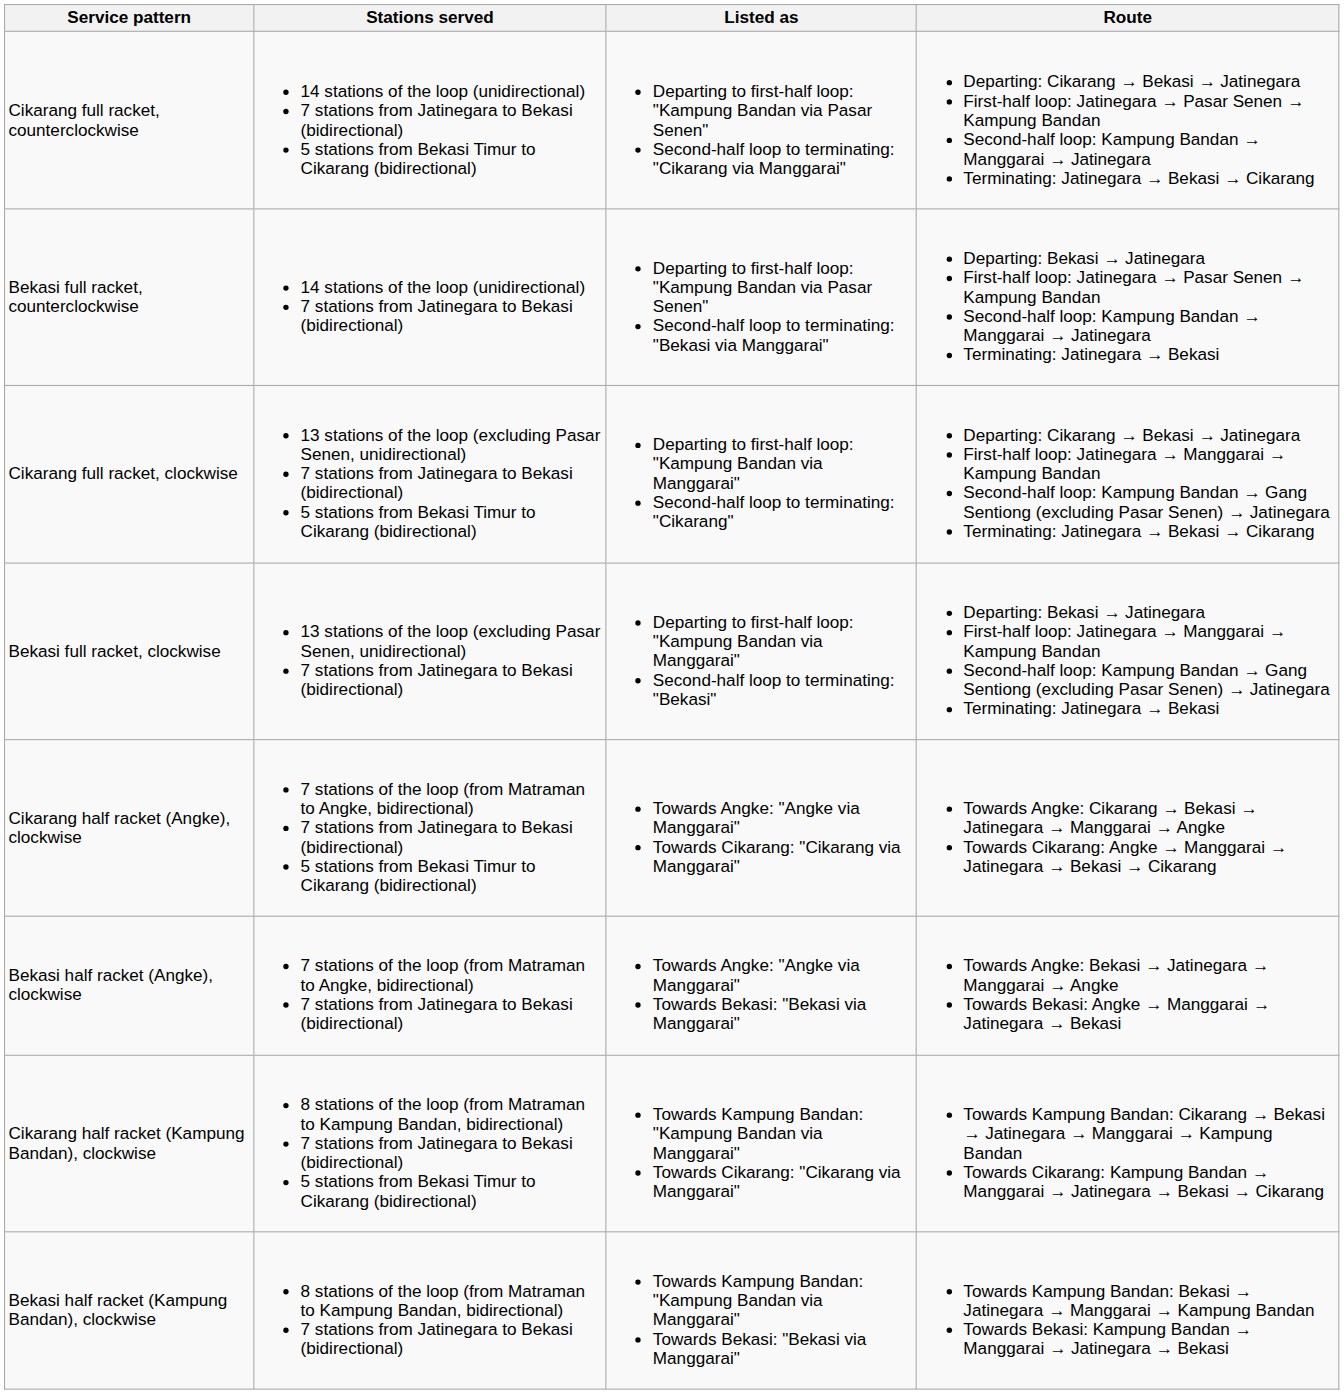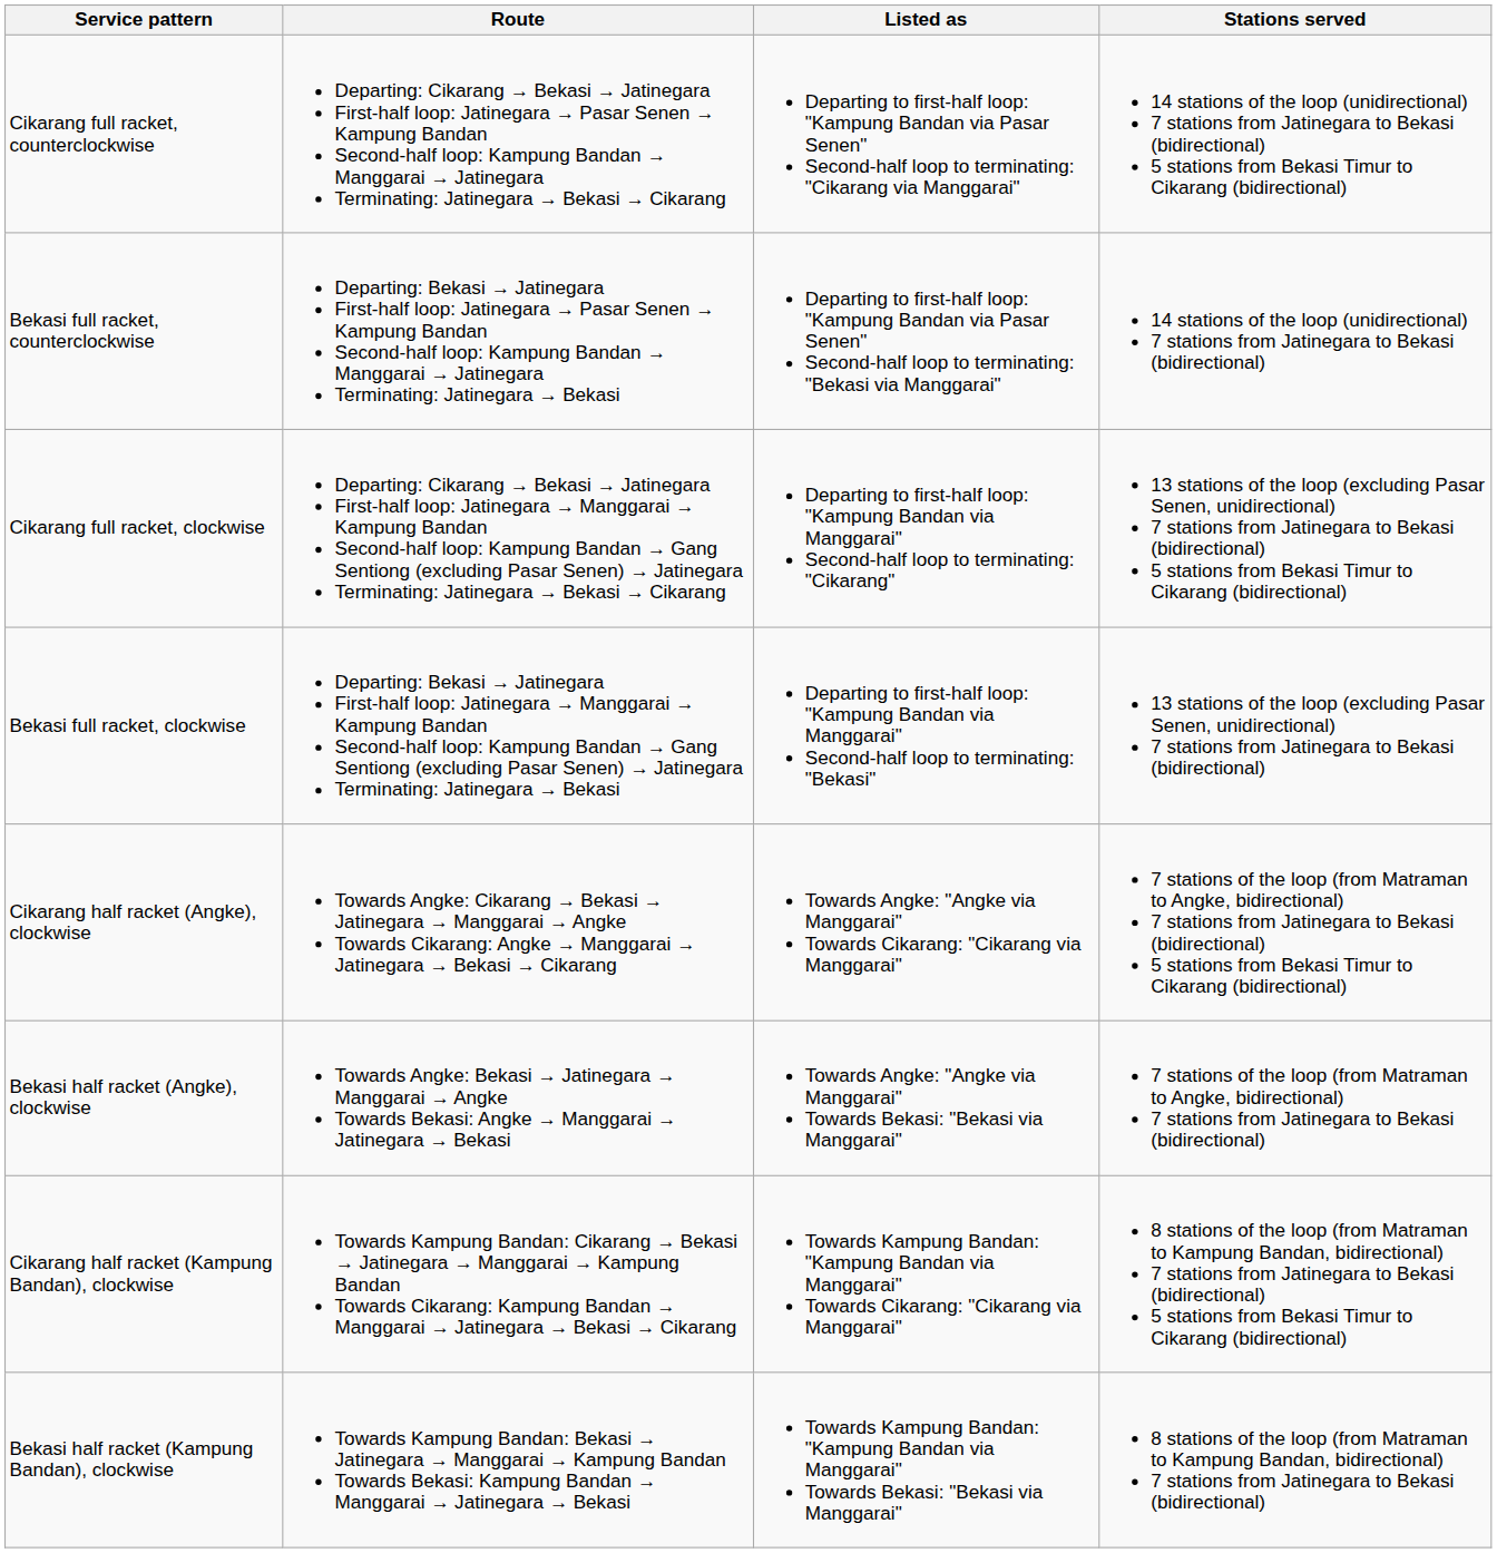 <table class="wikitable">
 <tr>
 <th>Service pattern</th>
+<th>Route</th>
+<th>Listed as</th>
 <th>Stations served</th>
-<th>Listed as</th>
-<th>Route</th>
 </tr>
 <tr>
 <td>Cikarang full racket, counterclockwise</td>
+<td><br><ul><li>Departing: Cikarang → Bekasi → Jatinegara</li><li>First-half loop: Jatinegara → Pasar Senen → Kampung Bandan</li><li>Second-half loop: Kampung Bandan → Manggarai → Jatinegara</li><li>Terminating: Jatinegara → Bekasi → Cikarang</li></ul></td>
+<td><br><ul><li>Departing to first-half loop: "Kampung Bandan via Pasar Senen"</li><li>Second-half loop to terminating: "Cikarang via Manggarai"</li></ul></td>
 <td><br><ul><li>14 stations of the loop (unidirectional)</li><li>7 stations from Jatinegara to Bekasi (bidirectional)</li><li>5 stations from Bekasi Timur to Cikarang (bidirectional)</li></ul></td>
-<td><br><ul><li>Departing to first-half loop: "Kampung Bandan via Pasar Senen"</li><li>Second-half loop to terminating: "Cikarang via Manggarai"</li></ul></td>
-<td><br><ul><li>Departing: Cikarang → Bekasi → Jatinegara</li><li>First-half loop: Jatinegara → Pasar Senen → Kampung Bandan</li><li>Second-half loop: Kampung Bandan → Manggarai → Jatinegara</li><li>Terminating: Jatinegara → Bekasi → Cikarang</li></ul></td>
 </tr>
 <tr>
 <td>Bekasi full racket, counterclockwise</td>
+<td><br><ul><li>Departing: Bekasi → Jatinegara</li><li>First-half loop: Jatinegara → Pasar Senen → Kampung Bandan</li><li>Second-half loop: Kampung Bandan → Manggarai → Jatinegara</li><li>Terminating: Jatinegara → Bekasi</li></ul></td>
+<td><br><ul><li>Departing to first-half loop: "Kampung Bandan via Pasar Senen"</li><li>Second-half loop to terminating: "Bekasi via Manggarai"</li></ul></td>
 <td><br><ul><li>14 stations of the loop (unidirectional)</li><li>7 stations from Jatinegara to Bekasi (bidirectional)</li></ul></td>
-<td><br><ul><li>Departing to first-half loop: "Kampung Bandan via Pasar Senen"</li><li>Second-half loop to terminating: "Bekasi via Manggarai"</li></ul></td>
-<td><br><ul><li>Departing: Bekasi → Jatinegara</li><li>First-half loop: Jatinegara → Pasar Senen → Kampung Bandan</li><li>Second-half loop: Kampung Bandan → Manggarai → Jatinegara</li><li>Terminating: Jatinegara → Bekasi</li></ul></td>
 </tr>
 <tr>
 <td>Cikarang full racket, clockwise</td>
+<td><br><ul><li>Departing: Cikarang → Bekasi → Jatinegara</li><li>First-half loop: Jatinegara → Manggarai → Kampung Bandan</li><li>Second-half loop: Kampung Bandan → Gang Sentiong (excluding Pasar Senen) → Jatinegara</li><li>Terminating: Jatinegara → Bekasi → Cikarang</li></ul></td>
+<td><br><ul><li>Departing to first-half loop: "Kampung Bandan via Manggarai"</li><li>Second-half loop to terminating: "Cikarang"</li></ul></td>
 <td><br><ul><li>13 stations of the loop (excluding Pasar Senen, unidirectional)</li><li>7 stations from Jatinegara to Bekasi (bidirectional)</li><li>5 stations from Bekasi Timur to Cikarang (bidirectional)</li></ul></td>
-<td><br><ul><li>Departing to first-half loop: "Kampung Bandan via Manggarai"</li><li>Second-half loop to terminating: "Cikarang"</li></ul></td>
-<td><br><ul><li>Departing: Cikarang → Bekasi → Jatinegara</li><li>First-half loop: Jatinegara → Manggarai → Kampung Bandan</li><li>Second-half loop: Kampung Bandan → Gang Sentiong (excluding Pasar Senen) → Jatinegara</li><li>Terminating: Jatinegara → Bekasi → Cikarang</li></ul></td>
 </tr>
 <tr>
 <td>Bekasi full racket, clockwise</td>
+<td><br><ul><li>Departing: Bekasi → Jatinegara</li><li>First-half loop: Jatinegara → Manggarai → Kampung Bandan</li><li>Second-half loop: Kampung Bandan → Gang Sentiong (excluding Pasar Senen) → Jatinegara</li><li>Terminating: Jatinegara → Bekasi</li></ul></td>
+<td><br><ul><li>Departing to first-half loop: "Kampung Bandan via Manggarai"</li><li>Second-half loop to terminating: "Bekasi"</li></ul></td>
 <td><br><ul><li>13 stations of the loop (excluding Pasar Senen, unidirectional)</li><li>7 stations from Jatinegara to Bekasi (bidirectional)</li></ul></td>
-<td><br><ul><li>Departing to first-half loop: "Kampung Bandan via Manggarai"</li><li>Second-half loop to terminating: "Bekasi"</li></ul></td>
-<td><br><ul><li>Departing: Bekasi → Jatinegara</li><li>First-half loop: Jatinegara → Manggarai → Kampung Bandan</li><li>Second-half loop: Kampung Bandan → Gang Sentiong (excluding Pasar Senen) → Jatinegara</li><li>Terminating: Jatinegara → Bekasi</li></ul></td>
 </tr>
 <tr>
 <td>Cikarang half racket (Angke), clockwise</td>
+<td><br><ul><li>Towards Angke: Cikarang → Bekasi → Jatinegara → Manggarai → Angke</li><li>Towards Cikarang: Angke → Manggarai → Jatinegara → Bekasi → Cikarang</li></ul></td>
+<td><br><ul><li>Towards Angke: "Angke via Manggarai"</li><li>Towards Cikarang: "Cikarang via Manggarai"</li></ul></td>
 <td><br><ul><li>7 stations of the loop (from Matraman to Angke, bidirectional)</li><li>7 stations from Jatinegara to Bekasi (bidirectional)</li><li>5 stations from Bekasi Timur to Cikarang (bidirectional)</li></ul></td>
-<td><br><ul><li>Towards Angke: "Angke via Manggarai"</li><li>Towards Cikarang: "Cikarang via Manggarai"</li></ul></td>
-<td><br><ul><li>Towards Angke: Cikarang → Bekasi → Jatinegara → Manggarai → Angke</li><li>Towards Cikarang: Angke → Manggarai → Jatinegara → Bekasi → Cikarang</li></ul></td>
 </tr>
 <tr>
 <td>Bekasi half racket (Angke), clockwise</td>
+<td><br><ul><li>Towards Angke: Bekasi → Jatinegara → Manggarai → Angke</li><li>Towards Bekasi: Angke → Manggarai → Jatinegara → Bekasi</li></ul></td>
+<td><br><ul><li>Towards Angke: "Angke via Manggarai"</li><li>Towards Bekasi: "Bekasi via Manggarai"</li></ul></td>
 <td><br><ul><li>7 stations of the loop (from Matraman to Angke, bidirectional)</li><li>7 stations from Jatinegara to Bekasi (bidirectional)</li></ul></td>
-<td><br><ul><li>Towards Angke: "Angke via Manggarai"</li><li>Towards Bekasi: "Bekasi via Manggarai"</li></ul></td>
-<td><br><ul><li>Towards Angke: Bekasi → Jatinegara → Manggarai → Angke</li><li>Towards Bekasi: Angke → Manggarai → Jatinegara → Bekasi</li></ul></td>
 </tr>
 <tr>
 <td>Cikarang half racket (Kampung Bandan), clockwise</td>
+<td><br><ul><li>Towards Kampung Bandan: Cikarang → Bekasi → Jatinegara → Manggarai → Kampung Bandan</li><li>Towards Cikarang: Kampung Bandan → Manggarai → Jatinegara → Bekasi → Cikarang</li></ul></td>
+<td><br><ul><li>Towards Kampung Bandan: "Kampung Bandan via Manggarai"</li><li>Towards Cikarang: "Cikarang via Manggarai"</li></ul></td>
 <td><br><ul><li>8 stations of the loop (from Matraman to Kampung Bandan, bidirectional)</li><li>7 stations from Jatinegara to Bekasi (bidirectional)</li><li>5 stations from Bekasi Timur to Cikarang (bidirectional)</li></ul></td>
-<td><br><ul><li>Towards Kampung Bandan: "Kampung Bandan via Manggarai"</li><li>Towards Cikarang: "Cikarang via Manggarai"</li></ul></td>
-<td><br><ul><li>Towards Kampung Bandan: Cikarang → Bekasi → Jatinegara → Manggarai → Kampung Bandan</li><li>Towards Cikarang: Kampung Bandan → Manggarai → Jatinegara → Bekasi → Cikarang</li></ul></td>
 </tr>
 <tr>
 <td>Bekasi half racket (Kampung Bandan), clockwise</td>
+<td><br><ul><li>Towards Kampung Bandan: Bekasi → Jatinegara → Manggarai → Kampung Bandan</li><li>Towards Bekasi: Kampung Bandan → Manggarai → Jatinegara → Bekasi</li></ul></td>
+<td><br><ul><li>Towards Kampung Bandan: "Kampung Bandan via Manggarai"</li><li>Towards Bekasi: "Bekasi via Manggarai"</li></ul></td>
 <td><br><ul><li>8 stations of the loop (from Matraman to Kampung Bandan, bidirectional)</li><li>7 stations from Jatinegara to Bekasi (bidirectional)</li></ul></td>
-<td><br><ul><li>Towards Kampung Bandan: "Kampung Bandan via Manggarai"</li><li>Towards Bekasi: "Bekasi via Manggarai"</li></ul></td>
-<td><br><ul><li>Towards Kampung Bandan: Bekasi → Jatinegara → Manggarai → Kampung Bandan</li><li>Towards Bekasi: Kampung Bandan → Manggarai → Jatinegara → Bekasi</li></ul></td>
 </tr>
 </table>
